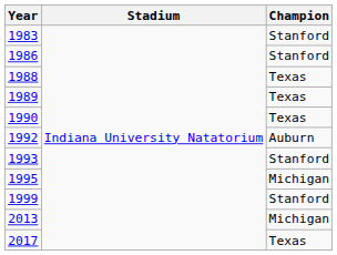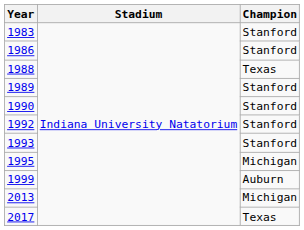 <table class="wikitable">
 <tr>
 <th>Year</th>
 <th>Stadium</th>
 <th>Champion</th>
 </tr>
 <tr>
 <td><a href='#'>1983</a></td>
 <td rowspan="11"><a href='#'>Indiana University Natatorium</a></td>
 <td>Stanford</td>
 </tr>
 <tr>
 <td><a href='#'>1986</a></td>
 <td>Stanford</td>
 </tr>
 <tr>
 <td><a href='#'>1988</a></td>
 <td>Texas</td>
 </tr>
 <tr>
 <td><a href='#'>1989</a></td>
-<td>Texas</td>
+<td>Stanford</td>
 </tr>
 <tr>
 <td><a href='#'>1990</a></td>
-<td>Texas</td>
+<td>Stanford</td>
 </tr>
 <tr>
 <td><a href='#'>1992</a></td>
-<td>Auburn</td>
+<td>Stanford</td>
 </tr>
 <tr>
 <td><a href='#'>1993</a></td>
 <td>Stanford</td>
 </tr>
 <tr>
 <td><a href='#'>1995</a></td>
 <td>Michigan</td>
 </tr>
 <tr>
 <td><a href='#'>1999</a></td>
-<td>Stanford</td>
+<td>Auburn</td>
 </tr>
 <tr>
 <td><a href='#'>2013</a></td>
 <td>Michigan</td>
 </tr>
 <tr>
 <td><a href='#'>2017</a></td>
 <td>Texas</td>
 </tr>
 </table>
